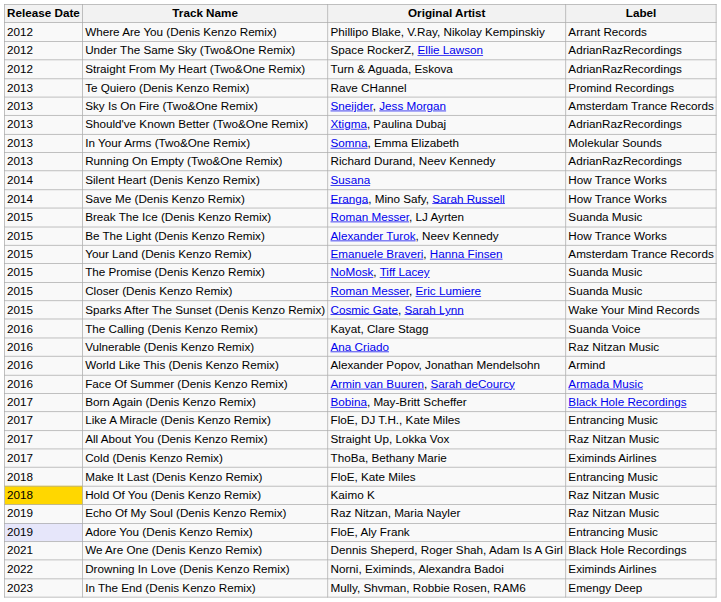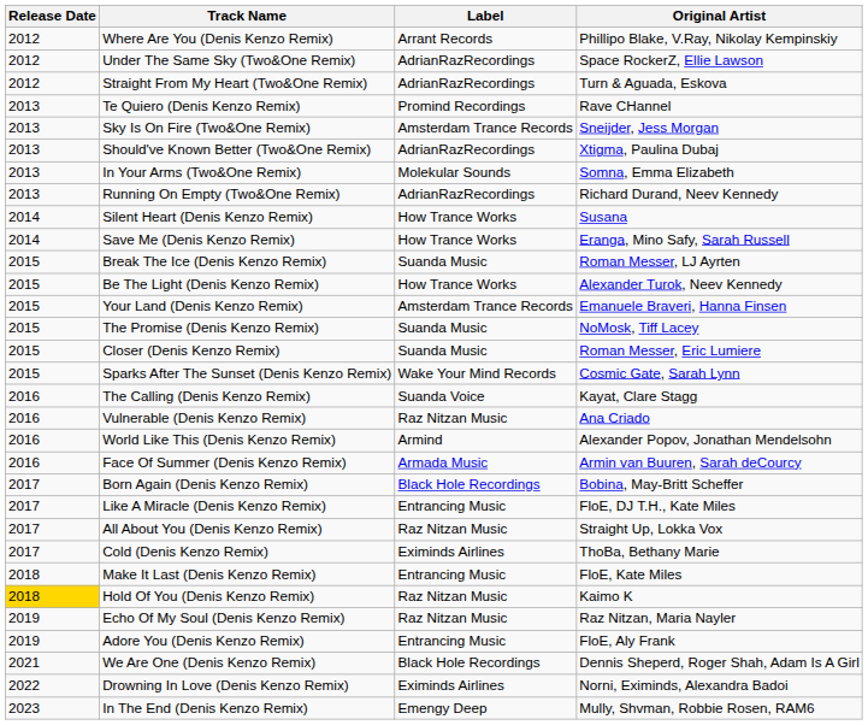 <table class="wikitable">
 <tr>
 <th>Release Date</th>
 <th>Track Name</th>
+<th>Label</th>
 <th>Original Artist</th>
-<th>Label</th>
 </tr>
 <tr>
 <td>2012</td>
 <td>Where Are You (Denis Kenzo Remix)</td>
+<td>Arrant Records</td>
 <td>Phillipo Blake, V.Ray, Nikolay Kempinskiy</td>
-<td>Arrant Records</td>
 </tr>
 <tr>
 <td>2012</td>
 <td>Under The Same Sky (Two&One Remix)</td>
+<td>AdrianRazRecordings</td>
 <td>Space RockerZ, <a href='#'>Ellie Lawson</a></td>
-<td>AdrianRazRecordings</td>
 </tr>
 <tr>
 <td>2012</td>
 <td>Straight From My Heart (Two&One Remix)</td>
+<td>AdrianRazRecordings</td>
 <td>Turn & Aguada, Eskova</td>
-<td>AdrianRazRecordings</td>
 </tr>
 <tr>
 <td>2013</td>
 <td>Te Quiero (Denis Kenzo Remix)</td>
+<td>Promind Recordings</td>
 <td>Rave CHannel</td>
-<td>Promind Recordings</td>
 </tr>
 <tr>
 <td>2013</td>
 <td>Sky Is On Fire (Two&One Remix)</td>
+<td>Amsterdam Trance Records</td>
 <td><a href='#'>Sneijder</a>, <a href='#'>Jess Morgan</a></td>
-<td>Amsterdam Trance Records</td>
 </tr>
 <tr>
 <td>2013</td>
 <td>Should've Known Better (Two&One Remix)</td>
+<td>AdrianRazRecordings</td>
 <td><a href='#'>Xtigma</a>, Paulina Dubaj</td>
-<td>AdrianRazRecordings</td>
 </tr>
 <tr>
 <td>2013</td>
 <td>In Your Arms (Two&One Remix)</td>
+<td>Molekular Sounds</td>
 <td><a href='#'>Somna</a>, Emma Elizabeth</td>
-<td>Molekular Sounds</td>
 </tr>
 <tr>
 <td>2013</td>
 <td>Running On Empty (Two&One Remix)</td>
+<td>AdrianRazRecordings</td>
 <td>Richard Durand, Neev Kennedy</td>
-<td>AdrianRazRecordings</td>
 </tr>
 <tr>
 <td>2014</td>
 <td>Silent Heart (Denis Kenzo Remix)</td>
+<td>How Trance Works</td>
 <td><a href='#'>Susana</a></td>
-<td>How Trance Works</td>
 </tr>
 <tr>
 <td>2014</td>
 <td>Save Me (Denis Kenzo Remix)</td>
+<td>How Trance Works</td>
 <td><a href='#'>Eranga</a>, Mino Safy, <a href='#'>Sarah Russell</a></td>
-<td>How Trance Works</td>
 </tr>
 <tr>
 <td>2015</td>
 <td>Break The Ice (Denis Kenzo Remix)</td>
+<td>Suanda Music</td>
 <td><a href='#'>Roman Messer</a>, LJ Ayrten</td>
-<td>Suanda Music</td>
 </tr>
 <tr>
 <td>2015</td>
 <td>Be The Light (Denis Kenzo Remix)</td>
+<td>How Trance Works</td>
 <td><a href='#'>Alexander Turok</a>, Neev Kennedy</td>
-<td>How Trance Works</td>
 </tr>
 <tr>
 <td>2015</td>
 <td>Your Land (Denis Kenzo Remix)</td>
+<td>Amsterdam Trance Records</td>
 <td><a href='#'>Emanuele Braveri</a>, <a href='#'>Hanna Finsen</a></td>
-<td>Amsterdam Trance Records</td>
 </tr>
 <tr>
 <td>2015</td>
 <td>The Promise (Denis Kenzo Remix)</td>
+<td>Suanda Music</td>
 <td><a href='#'>NoMosk</a>, <a href='#'>Tiff Lacey</a></td>
-<td>Suanda Music</td>
 </tr>
 <tr>
 <td>2015</td>
 <td>Closer (Denis Kenzo Remix)</td>
+<td>Suanda Music</td>
 <td><a href='#'>Roman Messer</a>, <a href='#'>Eric Lumiere</a></td>
-<td>Suanda Music</td>
 </tr>
 <tr>
 <td>2015</td>
 <td>Sparks After The Sunset (Denis Kenzo Remix)</td>
+<td>Wake Your Mind Records</td>
 <td><a href='#'>Cosmic Gate</a>, <a href='#'>Sarah Lynn</a></td>
-<td>Wake Your Mind Records</td>
 </tr>
 <tr>
 <td>2016</td>
 <td>The Calling (Denis Kenzo Remix)</td>
+<td>Suanda Voice</td>
 <td>Kayat, Clare Stagg</td>
-<td>Suanda Voice</td>
 </tr>
 <tr>
 <td>2016</td>
 <td>Vulnerable (Denis Kenzo Remix)</td>
+<td>Raz Nitzan Music</td>
 <td><a href='#'>Ana Criado</a></td>
-<td>Raz Nitzan Music</td>
 </tr>
 <tr>
 <td>2016</td>
 <td>World Like This (Denis Kenzo Remix)</td>
+<td>Armind</td>
 <td>Alexander Popov, Jonathan Mendelsohn</td>
-<td>Armind</td>
 </tr>
 <tr>
 <td>2016</td>
 <td>Face Of Summer (Denis Kenzo Remix)</td>
+<td><a href='#'>Armada Music</a></td>
 <td><a href='#'>Armin van Buuren</a>, <a href='#'>Sarah deCourcy</a></td>
-<td><a href='#'>Armada Music</a></td>
 </tr>
 <tr>
 <td>2017</td>
 <td>Born Again (Denis Kenzo Remix)</td>
+<td><a href='#'>Black Hole Recordings</a></td>
 <td><a href='#'>Bobina</a>, May-Britt Scheffer</td>
-<td><a href='#'>Black Hole Recordings</a></td>
 </tr>
 <tr>
 <td>2017</td>
 <td>Like A Miracle (Denis Kenzo Remix)</td>
+<td>Entrancing Music</td>
 <td>FloE, DJ T.H., Kate Miles</td>
-<td>Entrancing Music</td>
 </tr>
 <tr>
 <td>2017</td>
 <td>All About You (Denis Kenzo Remix)</td>
+<td>Raz Nitzan Music</td>
 <td>Straight Up, Lokka Vox</td>
-<td>Raz Nitzan Music</td>
 </tr>
 <tr>
 <td>2017</td>
 <td>Cold (Denis Kenzo Remix)</td>
+<td>Eximinds Airlines</td>
 <td>ThoBa, Bethany Marie</td>
-<td>Eximinds Airlines</td>
 </tr>
 <tr>
 <td>2018</td>
 <td>Make It Last (Denis Kenzo Remix)</td>
+<td>Entrancing Music</td>
 <td>FloE, Kate Miles</td>
-<td>Entrancing Music</td>
 </tr>
 <tr>
 <td style="background: gold;">2018</td>
 <td>Hold Of You (Denis Kenzo Remix)</td>
+<td>Raz Nitzan Music</td>
 <td>Kaimo K</td>
-<td>Raz Nitzan Music</td>
 </tr>
 <tr>
 <td>2019</td>
 <td>Echo Of My Soul (Denis Kenzo Remix)</td>
+<td>Raz Nitzan Music</td>
 <td>Raz Nitzan, Maria Nayler</td>
-<td>Raz Nitzan Music</td>
 </tr>
 <tr>
-<td style="background: lavender;">2019</td>
+<td>2019</td>
 <td>Adore You (Denis Kenzo Remix)</td>
+<td>Entrancing Music</td>
 <td>FloE, Aly Frank</td>
-<td>Entrancing Music</td>
 </tr>
 <tr>
 <td>2021</td>
 <td>We Are One (Denis Kenzo Remix)</td>
+<td>Black Hole Recordings</td>
 <td>Dennis Sheperd, Roger Shah, Adam Is A Girl</td>
-<td>Black Hole Recordings</td>
 </tr>
 <tr>
 <td>2022</td>
 <td>Drowning In Love (Denis Kenzo Remix)</td>
+<td>Eximinds Airlines</td>
 <td>Norni, Eximinds, Alexandra Badoi</td>
-<td>Eximinds Airlines</td>
 </tr>
 <tr>
 <td>2023</td>
 <td>In The End (Denis Kenzo Remix)</td>
+<td>Emengy Deep</td>
 <td>Mully, Shvman, Robbie Rosen, RAM6</td>
-<td>Emengy Deep</td>
 </tr>
 </table>
